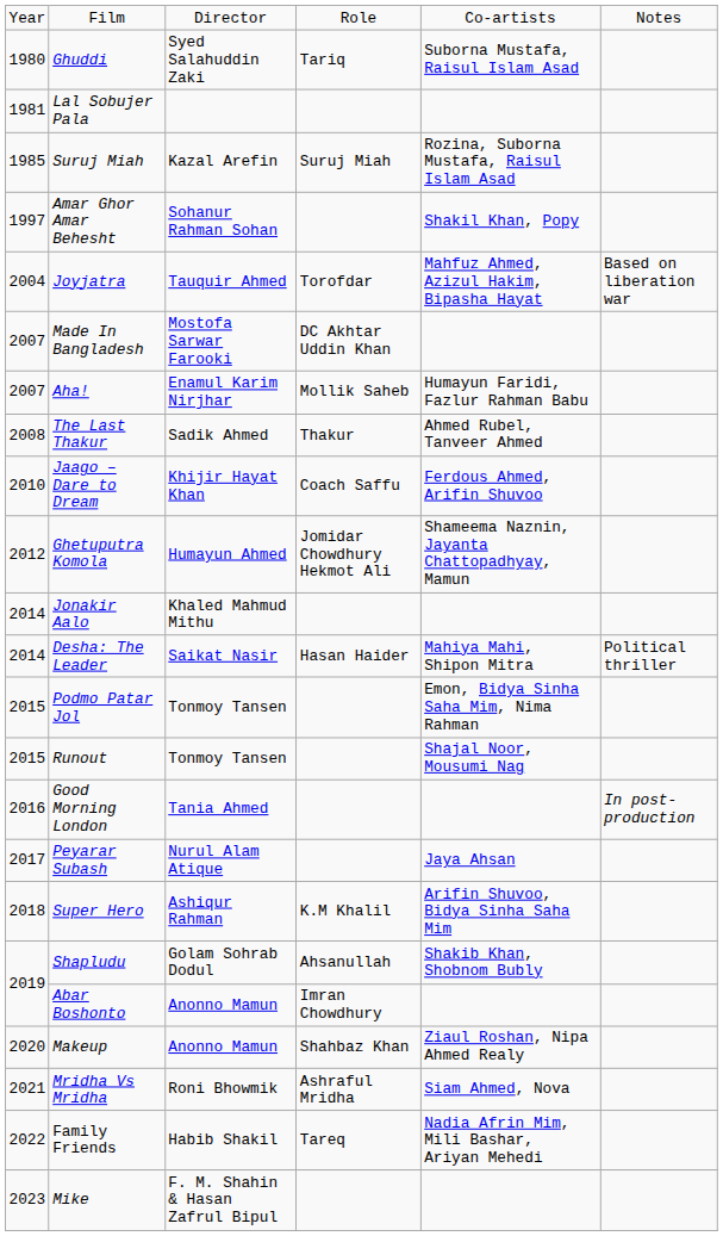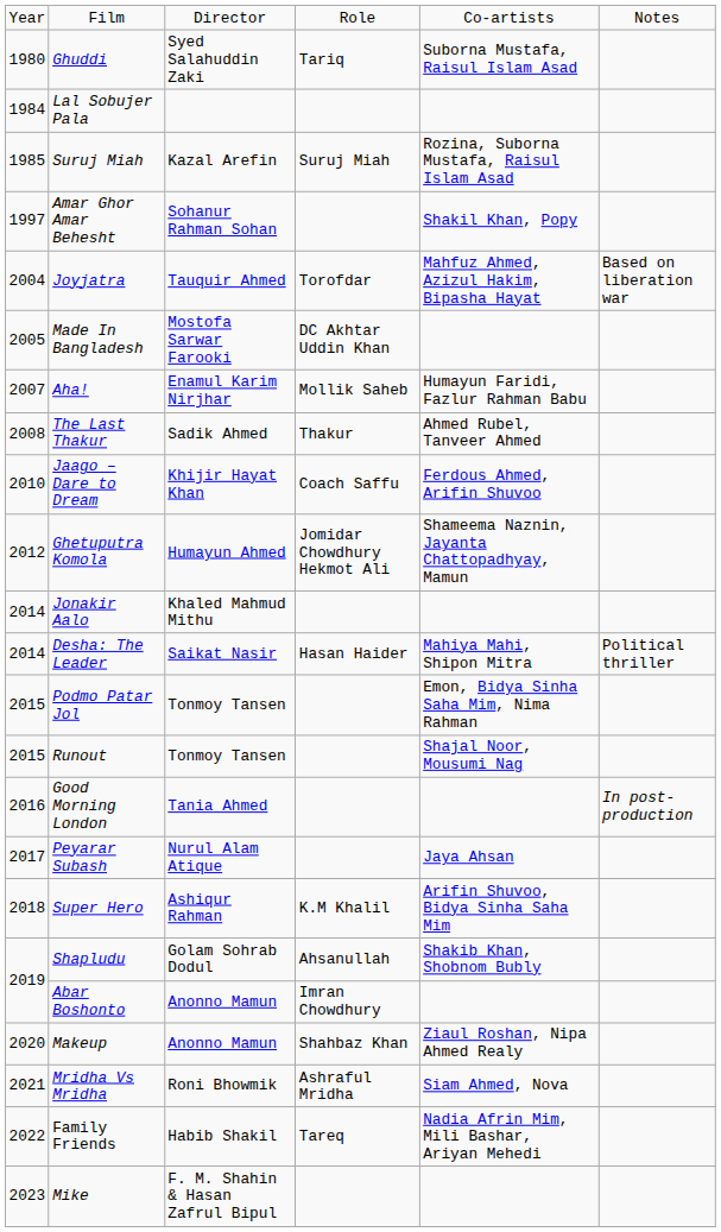 <table class="wikitable" style="font-size:100%">
 <tr style="text-align:center;">
 <td>Year</td>
 <td>Film</td>
 <td>Director</td>
 <td>Role</td>
 <td>Co-artists</td>
 <td>Notes</td>
 </tr>
 <tr>
 <td>1980</td>
 <td><em><a href='#'>Ghuddi</a></em></td>
 <td>Syed Salahuddin Zaki</td>
 <td>Tariq</td>
 <td>Suborna Mustafa, <a href='#'>Raisul Islam Asad</a></td>
 <td></td>
 </tr>
 <tr>
-<td>1981</td>
+<td>1984</td>
 <td><em>Lal Sobujer Pala</em></td>
 <td></td>
 <td></td>
 <td></td>
 <td></td>
 </tr>
 <tr>
 <td>1985</td>
 <td><em>Suruj Miah</em></td>
 <td>Kazal Arefin</td>
 <td>Suruj Miah</td>
 <td>Rozina, Suborna Mustafa, <a href='#'>Raisul Islam Asad</a></td>
 <td></td>
 </tr>
 <tr>
 <td>1997</td>
 <td><em>Amar Ghor Amar Behesht</em></td>
 <td><a href='#'>Sohanur Rahman Sohan</a></td>
 <td></td>
 <td><a href='#'>Shakil Khan</a>, <a href='#'>Popy</a></td>
 <td></td>
 </tr>
 <tr>
 <td>2004</td>
 <td><em><a href='#'>Joyjatra</a></em></td>
 <td><a href='#'>Tauquir Ahmed</a></td>
 <td>Torofdar</td>
 <td><a href='#'>Mahfuz Ahmed</a>, <a href='#'>Azizul Hakim</a>, <a href='#'>Bipasha Hayat</a></td>
 <td>Based on liberation war</td>
 </tr>
 <tr>
-<td>2007</td>
+<td>2005</td>
 <td><em>Made In Bangladesh</em></td>
 <td><a href='#'>Mostofa Sarwar Farooki</a></td>
 <td>DC Akhtar Uddin Khan</td>
 <td></td>
 <td></td>
 </tr>
 <tr>
 <td>2007</td>
 <td><em><a href='#'>Aha!</a></em></td>
 <td><a href='#'>Enamul Karim Nirjhar</a></td>
 <td>Mollik Saheb</td>
 <td>Humayun Faridi, Fazlur Rahman Babu</td>
 <td></td>
 </tr>
 <tr>
 <td>2008</td>
 <td><em><a href='#'>The Last Thakur</a></em></td>
 <td>Sadik Ahmed</td>
 <td>Thakur</td>
 <td>Ahmed Rubel, Tanveer Ahmed</td>
 <td></td>
 </tr>
 <tr>
 <td>2010</td>
 <td><em><a href='#'>Jaago – Dare to Dream</a></em></td>
 <td><a href='#'>Khijir Hayat Khan</a></td>
 <td>Coach Saffu</td>
 <td><a href='#'>Ferdous Ahmed</a>, <a href='#'>Arifin Shuvoo</a></td>
 <td></td>
 </tr>
 <tr>
 <td>2012</td>
 <td><em><a href='#'>Ghetuputra Komola</a></em></td>
 <td><a href='#'>Humayun Ahmed</a></td>
 <td>Jomidar Chowdhury Hekmot Ali</td>
 <td>Shameema Naznin, <a href='#'>Jayanta Chattopadhyay</a>, Mamun</td>
 <td></td>
 </tr>
 <tr>
 <td>2014</td>
 <td><em><a href='#'>Jonakir Aalo</a></em></td>
 <td>Khaled Mahmud Mithu</td>
 <td></td>
 <td></td>
 <td></td>
 </tr>
 <tr>
 <td>2014</td>
 <td><em><a href='#'>Desha: The Leader</a></em></td>
 <td><a href='#'>Saikat Nasir</a></td>
 <td>Hasan Haider</td>
 <td><a href='#'>Mahiya Mahi</a>, Shipon Mitra</td>
 <td>Political thriller</td>
 </tr>
 <tr>
 <td>2015</td>
 <td><em><a href='#'>Podmo Patar Jol</a></em></td>
 <td>Tonmoy Tansen</td>
 <td></td>
 <td>Emon, <a href='#'>Bidya Sinha Saha Mim</a>, Nima Rahman</td>
 <td></td>
 </tr>
 <tr>
 <td>2015</td>
 <td><em>Runout</em></td>
 <td>Tonmoy Tansen</td>
 <td></td>
 <td><a href='#'>Shajal Noor</a>, <a href='#'>Mousumi Nag</a></td>
 <td></td>
 </tr>
 <tr>
 <td>2016</td>
 <td><em>Good Morning London</em></td>
 <td><a href='#'>Tania Ahmed</a></td>
 <td></td>
 <td></td>
 <td><em>In post-production</em></td>
 </tr>
 <tr>
 <td>2017</td>
 <td><em><a href='#'>Peyarar Subash</a></em></td>
 <td><a href='#'>Nurul Alam Atique</a></td>
 <td></td>
 <td><a href='#'>Jaya Ahsan</a></td>
 <td></td>
 </tr>
 <tr>
 <td>2018</td>
 <td><em><a href='#'>Super Hero</a></em></td>
 <td><a href='#'>Ashiqur Rahman</a></td>
 <td>K.M Khalil</td>
 <td><a href='#'>Arifin Shuvoo</a>, <a href='#'>Bidya Sinha Saha Mim</a></td>
 <td></td>
 </tr>
 <tr>
 <td rowspan="2">2019</td>
 <td><em><a href='#'>Shapludu</a></em></td>
 <td>Golam Sohrab Dodul</td>
 <td>Ahsanullah</td>
 <td><a href='#'>Shakib Khan</a>, <a href='#'>Shobnom Bubly</a></td>
 <td></td>
 </tr>
 <tr>
 <td><em><a href='#'>Abar Boshonto</a></em></td>
 <td><a href='#'>Anonno Mamun</a></td>
 <td>Imran Chowdhury</td>
 <td></td>
 <td></td>
 </tr>
 <tr>
 <td>2020</td>
 <td><em>Makeup</em></td>
 <td><a href='#'>Anonno Mamun</a></td>
 <td>Shahbaz Khan</td>
 <td><a href='#'>Ziaul Roshan</a>, Nipa Ahmed Realy</td>
 <td></td>
 </tr>
 <tr>
 <td>2021</td>
 <td><em><a href='#'>Mridha Vs Mridha</a></em></td>
 <td>Roni Bhowmik</td>
 <td>Ashraful Mridha</td>
 <td><a href='#'>Siam Ahmed</a>, Nova</td>
 <td></td>
 </tr>
 <tr>
 <td>2022</td>
 <td>Family Friends</td>
 <td>Habib Shakil</td>
 <td>Tareq</td>
 <td><a href='#'>Nadia Afrin Mim</a>, Mili Bashar, Ariyan Mehedi</td>
 <td></td>
 </tr>
 <tr>
 <td>2023</td>
 <td><em>Mike</em></td>
 <td>F. M. Shahin & Hasan Zafrul Bipul</td>
 <td></td>
 <td></td>
 <td></td>
 </tr>
 <tr>
 </tr>
 </table>
